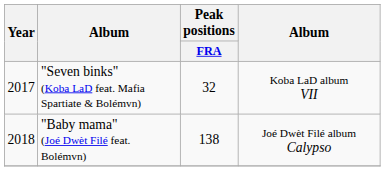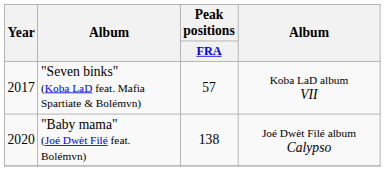 <table class="wikitable">
 <tr>
 <th align="center" rowspan="2" width="10">Year</th>
 <th align="center" rowspan="2" width="160">Album</th>
 <th align="center" colspan="1" width="20">Peak positions</th>
 <th align="center" rowspan="2" width="160">Album</th>
 </tr>
 <tr>
 <th scope="col" style="width:3em;font-size:90%;"><a href='#'>FRA</a><br></th>
 </tr>
 <tr>
 <td style="text-align:center;">2017</td>
 <td>"Seven binks"<br><small>(<a href='#'>Koba LaD</a> feat. Mafia Spartiate & Bolémvn)</small></td>
-<td style="text-align:center;">32</td>
+<td style="text-align:center;">57</td>
 <td style="text-align:center;"><small>Koba LaD album</small><br><em>VII</em></td>
 </tr>
 <tr>
-<td style="text-align:center;">2018</td>
+<td style="text-align:center;">2020</td>
 <td>"Baby mama"<br><small>(<a href='#'>Joé Dwèt Filé</a> feat. Bolémvn)</small></td>
 <td style="text-align:center;">138</td>
 <td style="text-align:center;"><small>Joé Dwèt Filé album</small><br><em>Calypso</em></td>
 </tr>
 <tr>
 </tr>
 </table>
